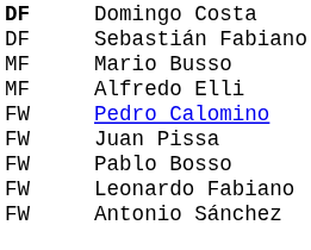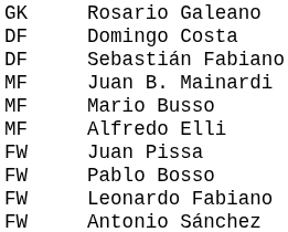 <table style="font-size:90%; margin:0.2em auto;" cellspacing="0" cellpadding="0">
 <tr>
 <th width="25"></th>
 <th width="25"></th>
 </tr>
 <tr>
-<td><strong>DF</strong></td>
+<td>GK</td>
+<td></td>
+<td> Rosario Galeano</td>
+</tr>
+<tr>
+<td>DF</td>
 <td></td>
 <td> Domingo Costa</td>
 </tr>
 <tr>
 <td>DF</td>
 <td></td>
 <td> Sebastián Fabiano</td>
 </tr>
 <tr>
 <td>MF</td>
 <td></td>
+<td> Juan B. Mainardi</td>
+</tr>
+<tr>
+<td>MF</td>
+<td></td>
 <td> Mario Busso</td>
 </tr>
 <tr>
 <td>MF</td>
 <td></td>
 <td> Alfredo Elli</td>
-</tr>
-<tr>
-<td>FW</td>
-<td></td>
-<td> <a href='#'>Pedro Calomino</a></td>
 </tr>
 <tr>
 <td>FW</td>
 <td></td>
 <td> Juan Pissa</td>
 </tr>
 <tr>
 <td>FW</td>
 <td></td>
 <td> Pablo Bosso</td>
 </tr>
 <tr>
 <td>FW</td>
 <td></td>
 <td> Leonardo Fabiano</td>
 </tr>
 <tr>
 <td>FW</td>
 <td></td>
 <td> Antonio Sánchez</td>
 </tr>
 </table>
